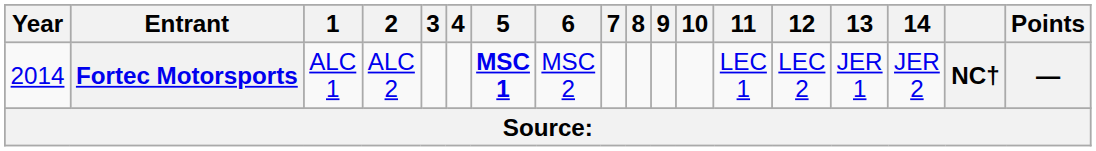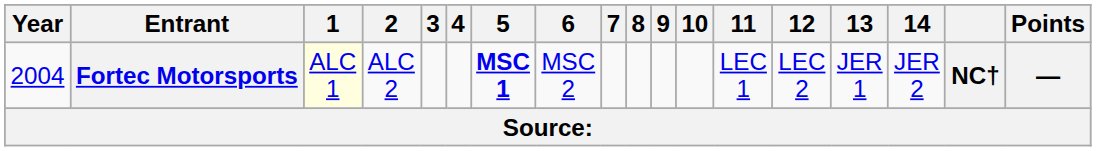 <table class="wikitable" style="text-align:center; font-size:85%">
 <tr>
 <th>Year</th>
 <th>Entrant</th>
 <th>1</th>
 <th>2</th>
 <th>3</th>
 <th>4</th>
 <th>5</th>
 <th>6</th>
 <th>7</th>
 <th>8</th>
 <th>9</th>
 <th>10</th>
 <th>11</th>
 <th>12</th>
 <th>13</th>
 <th>14</th>
 <th></th>
 <th>Points</th>
 </tr>
 <tr>
-<td id=2014F><a href='#'>2014</a></td>
+<td id=2014F><a href='#'>2004</a></td>
 <th nowrap><a href='#'>Fortec Motorsports</a></th>
-<td><a href='#'>ALC<br>1</a></td>
+<td style="background: lightyellow;"><a href='#'>ALC<br>1</a></td>
 <td><a href='#'>ALC<br>2</a></td>
 <td></td>
 <td></td>
 <td><strong><a href='#'>MSC<br>1</a></strong></td>
 <td><a href='#'>MSC<br>2</a></td>
 <td></td>
 <td></td>
 <td></td>
 <td></td>
 <td><a href='#'>LEC<br>1</a></td>
 <td><a href='#'>LEC<br>2</a></td>
 <td><a href='#'>JER<br>1</a></td>
 <td><a href='#'>JER<br>2</a></td>
 <th>NC†</th>
 <th>—</th>
 </tr>
 <tr>
 <th colspan="100">Source:</th>
 </tr>
 </table>
